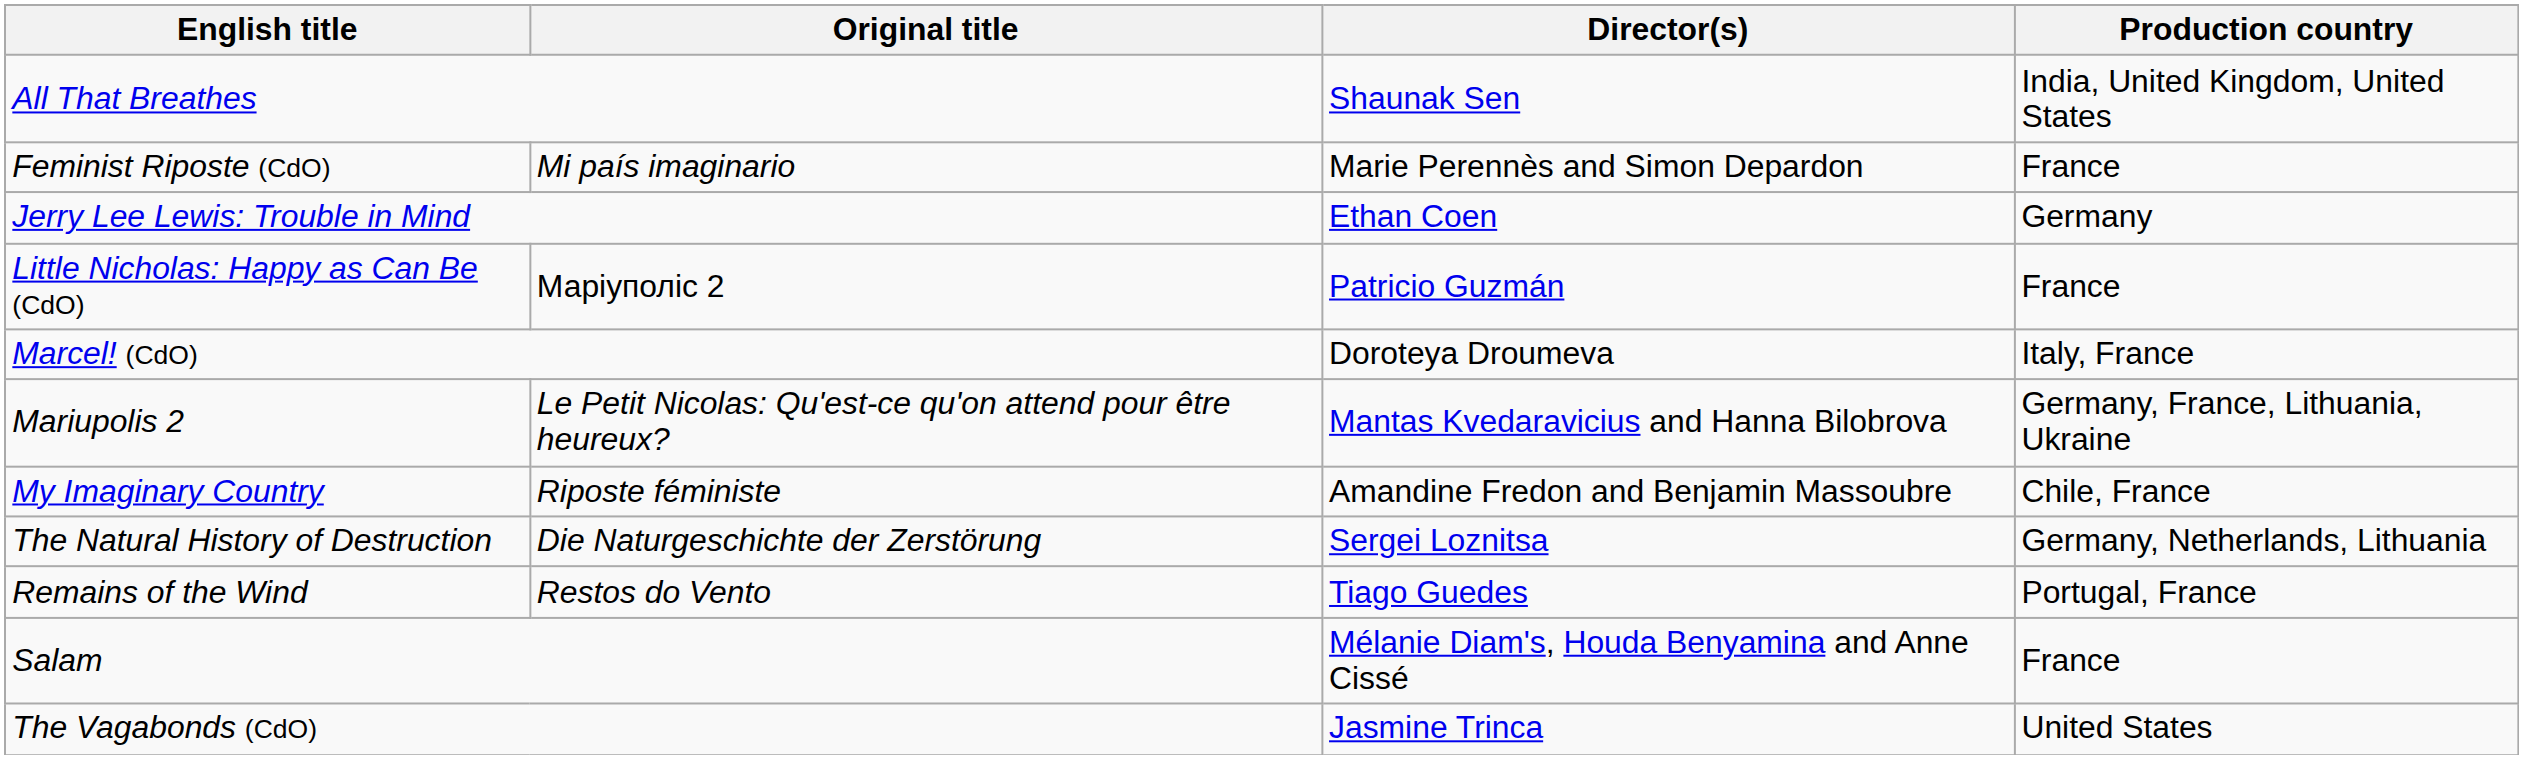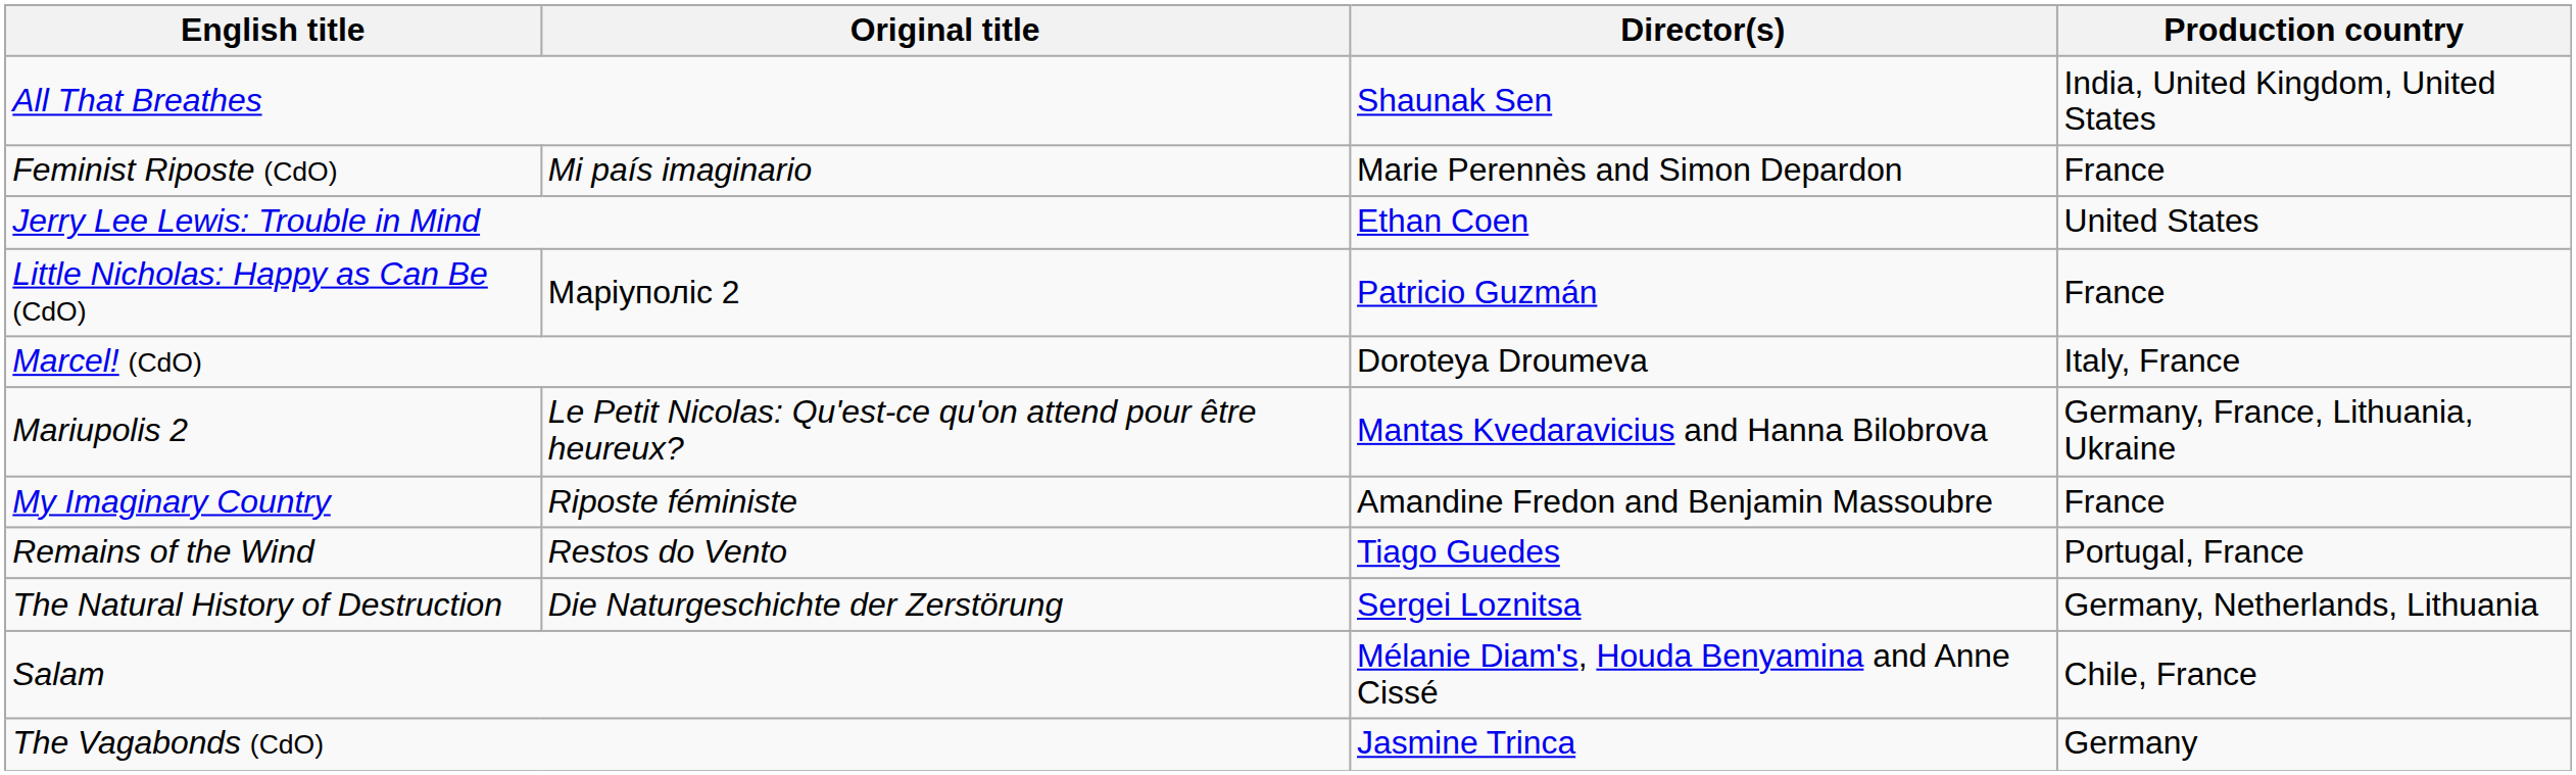 <table class="wikitable" style="width:100%; margin-bottom:4px">
 <tr>
 <th>English title</th>
 <th>Original title</th>
 <th>Director(s)</th>
 <th>Production country</th>
 </tr>
 <tr>
 <td colspan=2><em><a href='#'>All That Breathes</a></em></td>
 <td><a href='#'>Shaunak Sen</a></td>
 <td>India, United Kingdom, United States</td>
 </tr>
 <tr>
 <td><em>Feminist Riposte</em> <small>(CdO)</small></td>
 <td><em>Mi país imaginario</em></td>
 <td>Marie Perennès and Simon Depardon</td>
 <td>France</td>
 </tr>
 <tr>
 <td colspan=2><em><a href='#'>Jerry Lee Lewis: Trouble in Mind</a></em></td>
 <td><a href='#'>Ethan Coen</a></td>
-<td>Germany</td>
+<td>United States</td>
 </tr>
 <tr>
 <td><em><a href='#'>Little Nicholas: Happy as Can Be</a></em> <small>(CdO)</small></td>
 <td>Маріуполіс 2</td>
 <td><a href='#'>Patricio Guzmán</a></td>
 <td>France</td>
 </tr>
 <tr>
 <td colspan=2><em><a href='#'>Marcel!</a></em> <small>(CdO)</small></td>
 <td>Doroteya Droumeva</td>
 <td>Italy, France</td>
 </tr>
 <tr>
 <td><em>Mariupolis 2</em></td>
 <td><em>Le Petit Nicolas: Qu'est-ce qu'on attend pour être heureux?</em></td>
 <td><a href='#'>Mantas Kvedaravicius</a> and Hanna Bilobrova</td>
 <td>Germany, France, Lithuania, Ukraine</td>
 </tr>
 <tr>
 <td><em><a href='#'>My Imaginary Country</a></em></td>
 <td><em>Riposte féministe</em></td>
 <td>Amandine Fredon and Benjamin Massoubre</td>
-<td>Chile, France</td>
+<td>France</td>
+</tr>
+<tr>
+<td><em>Remains of the Wind</em></td>
+<td><em>Restos do Vento</em></td>
+<td><a href='#'>Tiago Guedes</a></td>
+<td>Portugal, France</td>
 </tr>
 <tr>
 <td><em>The Natural History of Destruction</em></td>
 <td><em>Die Naturgeschichte der Zerstörung</em></td>
 <td><a href='#'>Sergei Loznitsa</a></td>
 <td>Germany, Netherlands, Lithuania</td>
 </tr>
 <tr>
-<td><em>Remains of the Wind</em></td>
-<td><em>Restos do Vento</em></td>
-<td><a href='#'>Tiago Guedes</a></td>
-<td>Portugal, France</td>
-</tr>
-<tr>
 <td colspan=2><em>Salam</em></td>
 <td><a href='#'>Mélanie Diam's</a>, <a href='#'>Houda Benyamina</a> and Anne Cissé</td>
-<td>France</td>
+<td>Chile, France</td>
 </tr>
 <tr>
 <td colspan=2><em>The Vagabonds</em> <small>(CdO)</small></td>
 <td><a href='#'>Jasmine Trinca</a></td>
-<td>United States</td>
+<td>Germany</td>
 </tr>
 </table>
